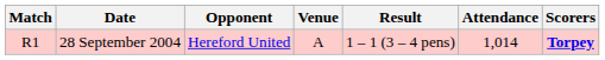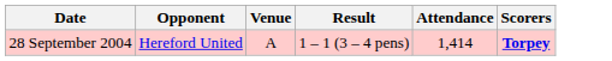 <table class="wikitable" style="font-size:100%; text-align:center">
 <tr>
-<th>Match</th>
 <th>Date</th>
 <th>Opponent</th>
 <th>Venue</th>
 <th>Result</th>
 <th>Attendance</th>
 <th>Scorers</th>
 </tr>
 <tr style="background: #FFCCCC;">
-<td>R1</td>
 <td>28 September 2004</td>
 <td><a href='#'>Hereford United</a></td>
 <td>A</td>
 <td>1 – 1 (3 – 4 pens)</td>
-<td>1,014</td>
+<td>1,414</td>
 <td><strong><a href='#'>Torpey</a></strong></td>
 </tr>
 </table>
